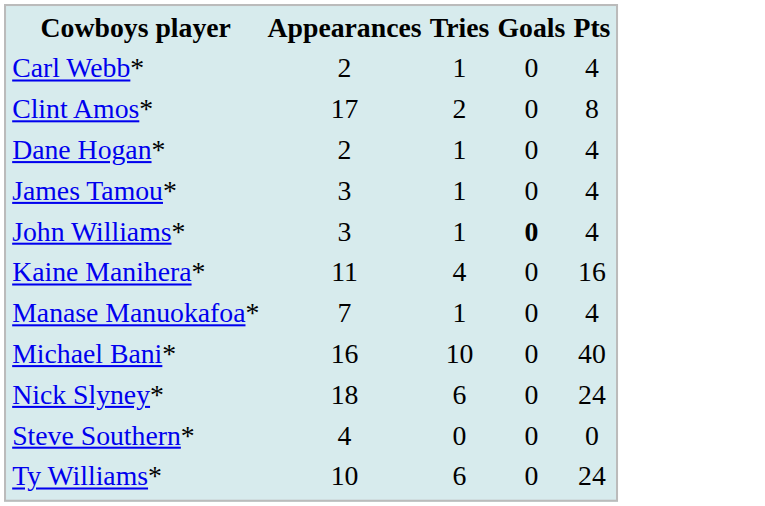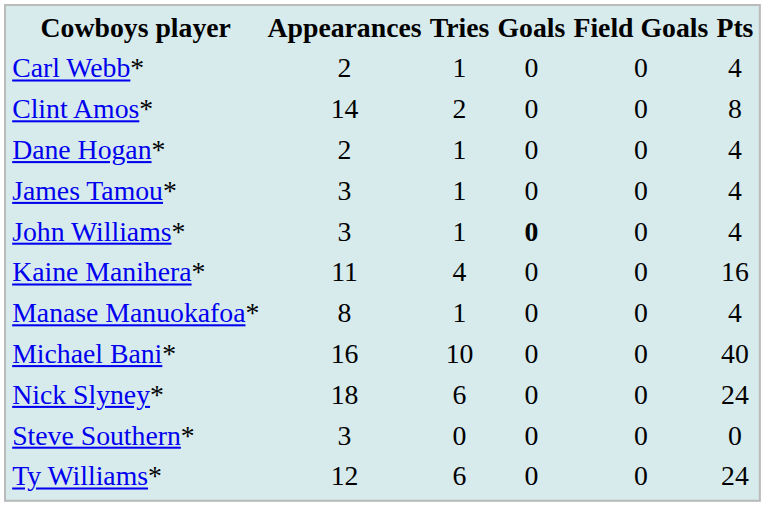 <table cellpadding=1 style="border:1px solid #BBB; background-color:#d7ebed; font-size:85%;">
 <tr>
 <th>Cowboys player</th>
 <th>Appearances</th>
 <th>Tries</th>
 <th>Goals</th>
+<th>Field Goals</th>
 <th>Pts</th>
 </tr>
 <tr ---->
 <td> <a href='#'>Carl Webb</a>*</td>
 <td align="center">2</td>
 <td align="center">1</td>
 <td align="center">0</td>
+<td align="center">0</td>
 <td align="center">4</td>
 </tr>
 <tr ---->
 <td> <a href='#'>Clint Amos</a>*</td>
-<td align="center">17</td>
+<td align="center">14</td>
 <td align="center">2</td>
+<td align="center">0</td>
 <td align="center">0</td>
 <td align="center">8</td>
 </tr>
 <tr ---->
 <td> <a href='#'>Dane Hogan</a>*</td>
 <td align="center">2</td>
 <td align="center">1</td>
 <td align="center">0</td>
+<td align="center">0</td>
 <td align="center">4</td>
 </tr>
 <tr ---->
 <td> <a href='#'>James Tamou</a>*</td>
 <td align="center">3</td>
 <td align="center">1</td>
+<td align="center">0</td>
 <td align="center">0</td>
 <td align="center">4</td>
 </tr>
 <tr ---->
 <td> <a href='#'>John Williams</a>*</td>
 <td align="center">3</td>
 <td align="center">1</td>
 <td align="center"><strong>0</strong></td>
+<td align="center">0</td>
 <td align="center">4</td>
 </tr>
 <tr ---->
 <td> <a href='#'>Kaine Manihera</a>*</td>
 <td align="center">11</td>
 <td align="center">4</td>
 <td align="center">0</td>
+<td align="center">0</td>
 <td align="center">16</td>
 </tr>
 <tr ---->
 <td> <a href='#'>Manase Manuokafoa</a>*</td>
-<td align="center">7</td>
+<td align="center">8</td>
 <td align="center">1</td>
+<td align="center">0</td>
 <td align="center">0</td>
 <td align="center">4</td>
 </tr>
 <tr ---->
 <td> <a href='#'>Michael Bani</a>*</td>
 <td align="center">16</td>
 <td align="center">10</td>
 <td align="center">0</td>
+<td align="center">0</td>
 <td align="center">40</td>
 </tr>
 <tr ---->
 <td> <a href='#'>Nick Slyney</a>*</td>
 <td align="center">18</td>
 <td align="center">6</td>
 <td align="center">0</td>
+<td align="center">0</td>
 <td align="center">24</td>
 </tr>
 <tr ---->
 <td> <a href='#'>Steve Southern</a>*</td>
-<td align="center">4</td>
+<td align="center">3</td>
+<td align="center">0</td>
 <td align="center">0</td>
 <td align="center">0</td>
 <td align="center">0</td>
 </tr>
 <tr ---->
 <td> <a href='#'>Ty Williams</a>*</td>
-<td align="center">10</td>
+<td align="center">12</td>
 <td align="center">6</td>
+<td align="center">0</td>
 <td align="center">0</td>
 <td align="center">24</td>
 </tr>
 </table>
